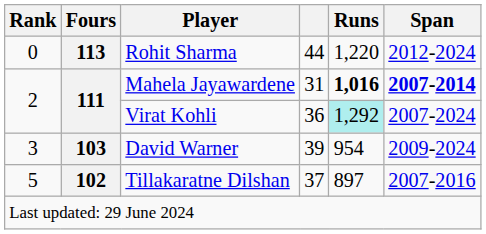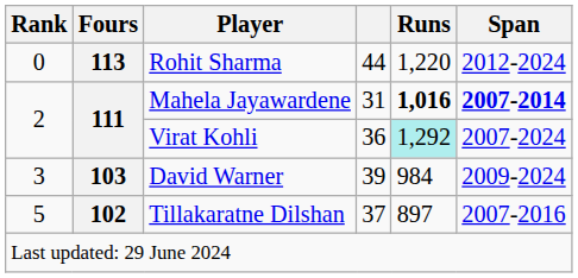 <table class="wikitable sortable">
 <tr>
 <th>Rank</th>
 <th>Fours</th>
 <th>Player</th>
 <th></th>
 <th>Runs</th>
 <th>Span</th>
 </tr>
 <tr>
 <td align=center>0</td>
 <th>113</th>
 <td> <a href='#'>Rohit Sharma</a></td>
 <td>44</td>
 <td>1,220</td>
 <td><a href='#'>2012</a>-<a href='#'>2024</a></td>
 </tr>
 <tr>
 <td align=center rowspan=2>2</td>
 <th rowspan=2>111</th>
 <td> <a href='#'>Mahela Jayawardene</a></td>
 <td>31</td>
 <td><strong>1,016</strong></td>
 <td><strong><a href='#'>2007</a>-<a href='#'>2014</a></strong></td>
 </tr>
 <tr>
 <td> <a href='#'>Virat Kohli</a></td>
 <td>36</td>
 <td style="background: paleturquoise;">1,292</td>
 <td><a href='#'>2007</a>-<a href='#'>2024</a></td>
 </tr>
 <tr>
 <td align=center>3</td>
 <th>103</th>
 <td> <a href='#'>David Warner</a></td>
 <td>39</td>
-<td>954</td>
+<td>984</td>
 <td><a href='#'>2009</a>-<a href='#'>2024</a></td>
 </tr>
 <tr>
 <td align=center>5</td>
 <th>102</th>
 <td> <a href='#'>Tillakaratne Dilshan</a></td>
 <td>37</td>
 <td>897</td>
 <td><a href='#'>2007</a>-<a href='#'>2016</a></td>
 </tr>
 <tr>
 <td colspan="10"><small>Last updated: 29 June 2024</small></td>
 </tr>
 </table>
